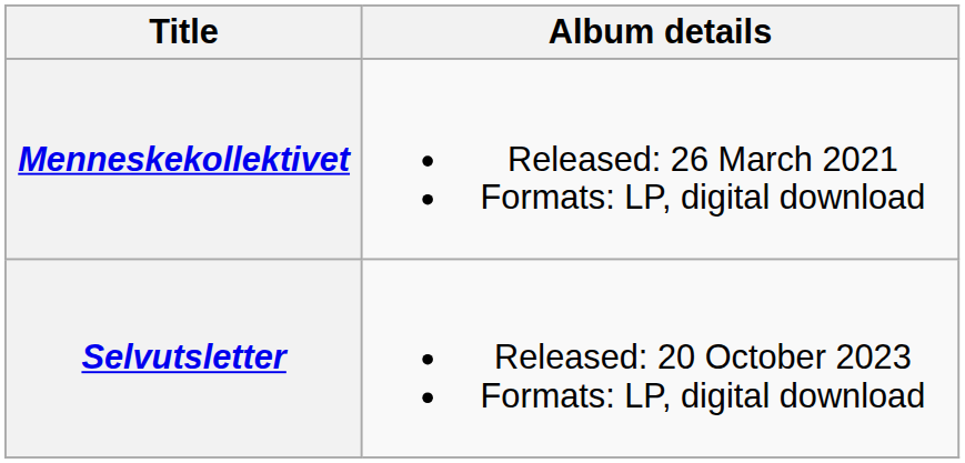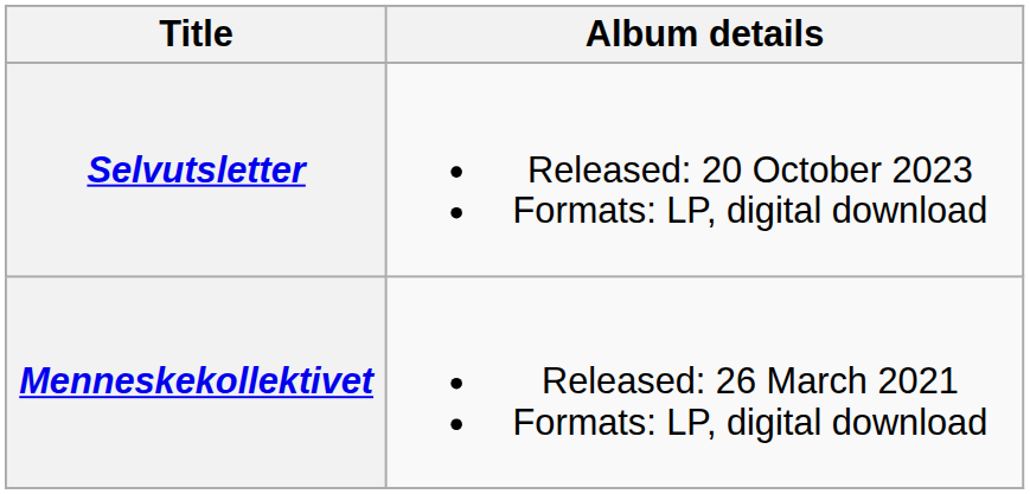 <table class="wikitable plainrowheaders" style="text-align:center">
 <tr>
 <th scope="col" style="width:10em;">Title</th>
 <th scope="col" style="width:17em;">Album details</th>
 </tr>
 <tr>
+<th scope="row"><em><a href='#'>Selvutsletter</a></em></th>
+<td><br><ul><li>Released: 20 October 2023</li><li>Formats: LP, digital download</li></ul></td>
+</tr>
+<tr>
 <th scope="row"><em><a href='#'>Menneskekollektivet</a></em></th>
 <td><br><ul><li>Released: 26 March 2021</li><li>Formats: LP, digital download</li></ul></td>
 </tr>
-<tr>
-<th scope="row"><em><a href='#'>Selvutsletter</a></em></th>
-<td><br><ul><li>Released: 20 October 2023</li><li>Formats: LP, digital download</li></ul></td>
-</tr>
 </table>
